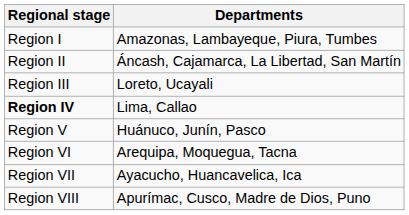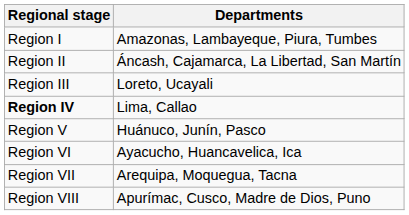 <table class="wikitable">
 <tr>
 <th>Regional stage</th>
 <th>Departments</th>
 </tr>
 <tr>
 <td>Region I</td>
 <td>Amazonas, Lambayeque, Piura, Tumbes</td>
 </tr>
 <tr>
 <td>Region II</td>
 <td>Áncash, Cajamarca, La Libertad, San Martín</td>
 </tr>
 <tr>
 <td>Region III</td>
 <td>Loreto, Ucayali</td>
 </tr>
 <tr>
 <td><strong>Region IV</strong></td>
 <td>Lima, Callao</td>
 </tr>
 <tr>
 <td>Region V</td>
 <td>Huánuco, Junín, Pasco</td>
 </tr>
 <tr>
 <td>Region VI</td>
-<td>Arequipa, Moquegua, Tacna</td>
+<td>Ayacucho, Huancavelica, Ica</td>
 </tr>
 <tr>
 <td>Region VII</td>
-<td>Ayacucho, Huancavelica, Ica</td>
+<td>Arequipa, Moquegua, Tacna</td>
 </tr>
 <tr>
 <td>Region VIII</td>
 <td>Apurímac, Cusco, Madre de Dios, Puno</td>
 </tr>
 </table>
